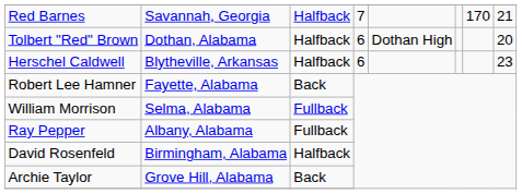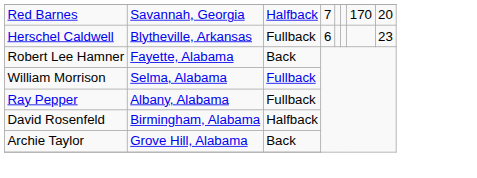 <table class="wikitable">
 <tr>
 </tr>
 <tr>
 <td><a href='#'>Red Barnes</a></td>
 <td><a href='#'>Savannah, Georgia</a></td>
 <td><a href='#'>Halfback</a></td>
 <td>7</td>
 <td></td>
 <td></td>
 <td>170</td>
-<td>21</td>
-</tr>
-<tr>
-<td><a href='#'>Tolbert "Red" Brown</a></td>
-<td><a href='#'>Dothan, Alabama</a></td>
-<td>Halfback</td>
-<td>6</td>
-<td>Dothan High</td>
-<td></td>
-<td></td>
 <td>20</td>
 </tr>
 <tr>
 <td><a href='#'>Herschel Caldwell</a></td>
 <td><a href='#'>Blytheville, Arkansas</a></td>
-<td>Halfback</td>
+<td>Fullback</td>
 <td>6</td>
 <td></td>
 <td></td>
 <td></td>
 <td>23</td>
 </tr>
 <tr>
 <td>Robert Lee Hamner</td>
 <td><a href='#'>Fayette, Alabama</a></td>
 <td>Back</td>
 </tr>
 <tr>
 <td>William Morrison</td>
 <td><a href='#'>Selma, Alabama</a></td>
 <td><a href='#'>Fullback</a></td>
 </tr>
 <tr>
 <td><a href='#'>Ray Pepper</a></td>
 <td><a href='#'>Albany, Alabama</a></td>
 <td>Fullback</td>
 </tr>
 <tr>
 <td>David Rosenfeld</td>
 <td><a href='#'>Birmingham, Alabama</a></td>
 <td>Halfback</td>
 </tr>
 <tr>
 <td>Archie Taylor</td>
 <td><a href='#'>Grove Hill, Alabama</a></td>
 <td>Back</td>
 </tr>
 <tr>
 </tr>
 </table>
